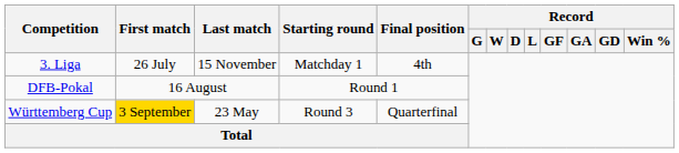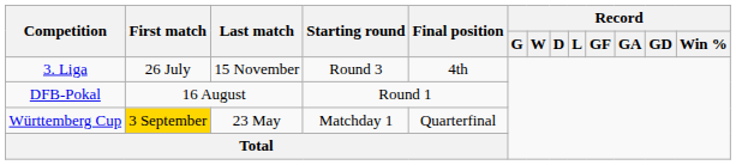 <table class="wikitable" style="font-size:90%; text-align: center">
 <tr>
 <th rowspan="2">Competition</th>
 <th rowspan="2">First match</th>
 <th rowspan="2">Last match</th>
 <th rowspan="2">Starting round</th>
 <th rowspan="2">Final position</th>
 <th colspan="8">Record</th>
 </tr>
 <tr>
 <th>G</th>
 <th>W</th>
 <th>D</th>
 <th>L</th>
 <th>GF</th>
 <th>GA</th>
 <th>GD</th>
 <th>Win %</th>
 </tr>
 <tr>
 <td><a href='#'>3. Liga</a></td>
 <td>26 July</td>
 <td>15 November</td>
-<td>Matchday 1</td>
+<td>Round 3</td>
 <td>4th<br></td>
 </tr>
 <tr>
 <td><a href='#'>DFB-Pokal</a></td>
 <td colspan="2">16 August</td>
 <td colspan="2">Round 1<br></td>
 </tr>
 <tr>
 <td><a href='#'>Württemberg Cup</a></td>
 <td style="background: gold;">3 September</td>
 <td>23 May</td>
-<td>Round 3</td>
+<td>Matchday 1</td>
 <td>Quarterfinal<br></td>
 </tr>
 <tr>
 <th colspan="5">Total<br></th>
 </tr>
 </table>
